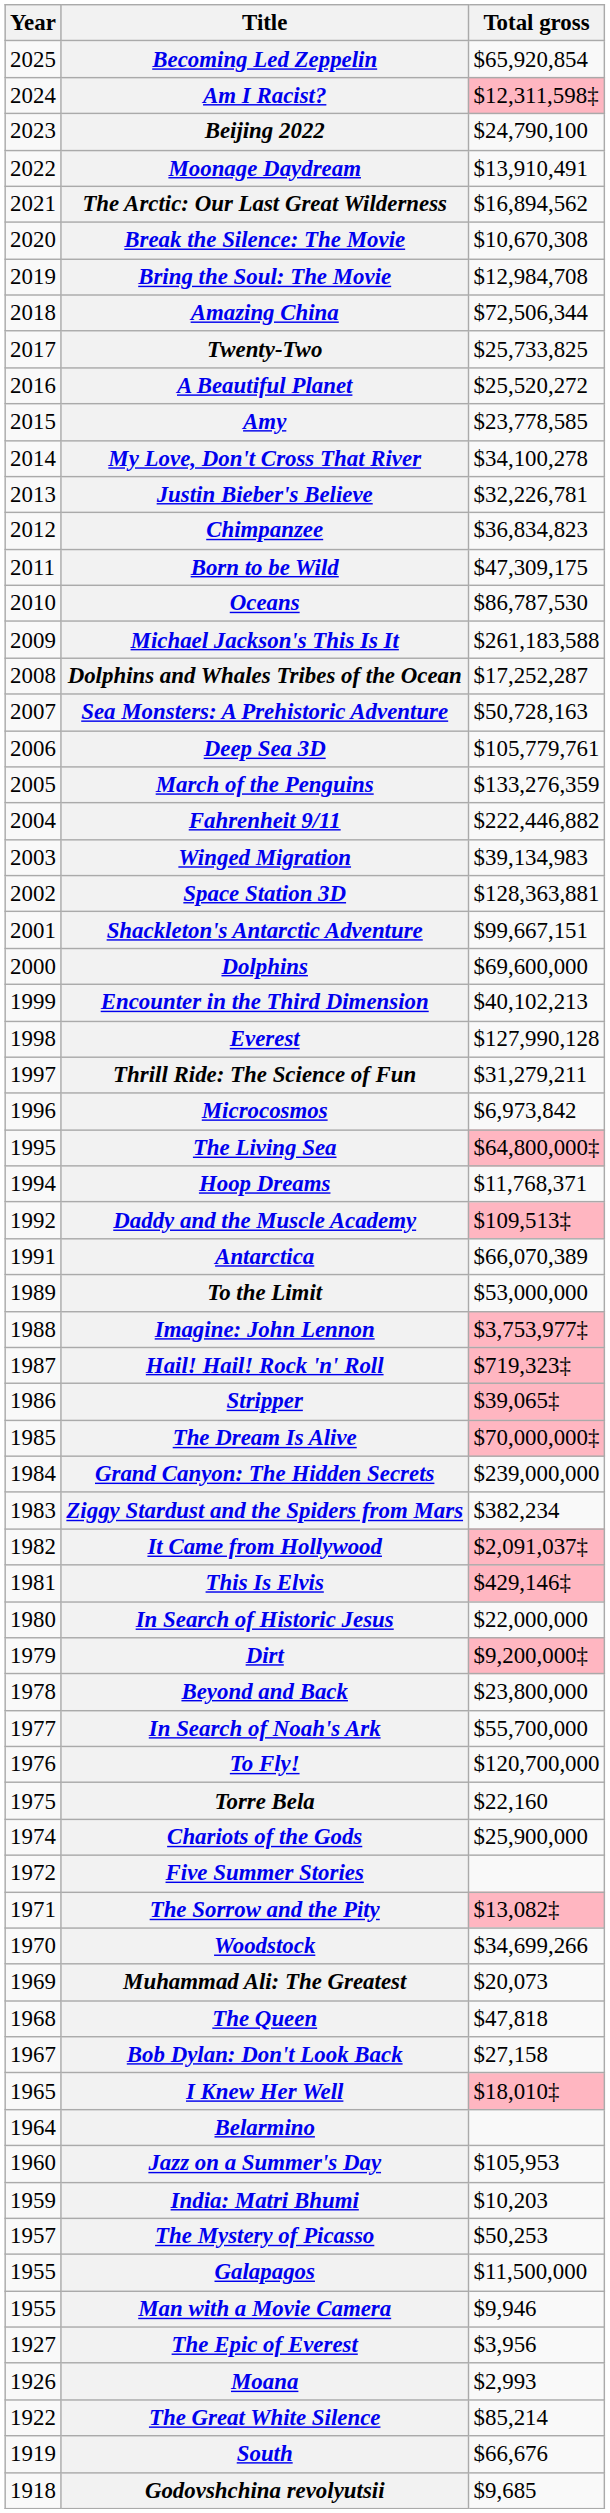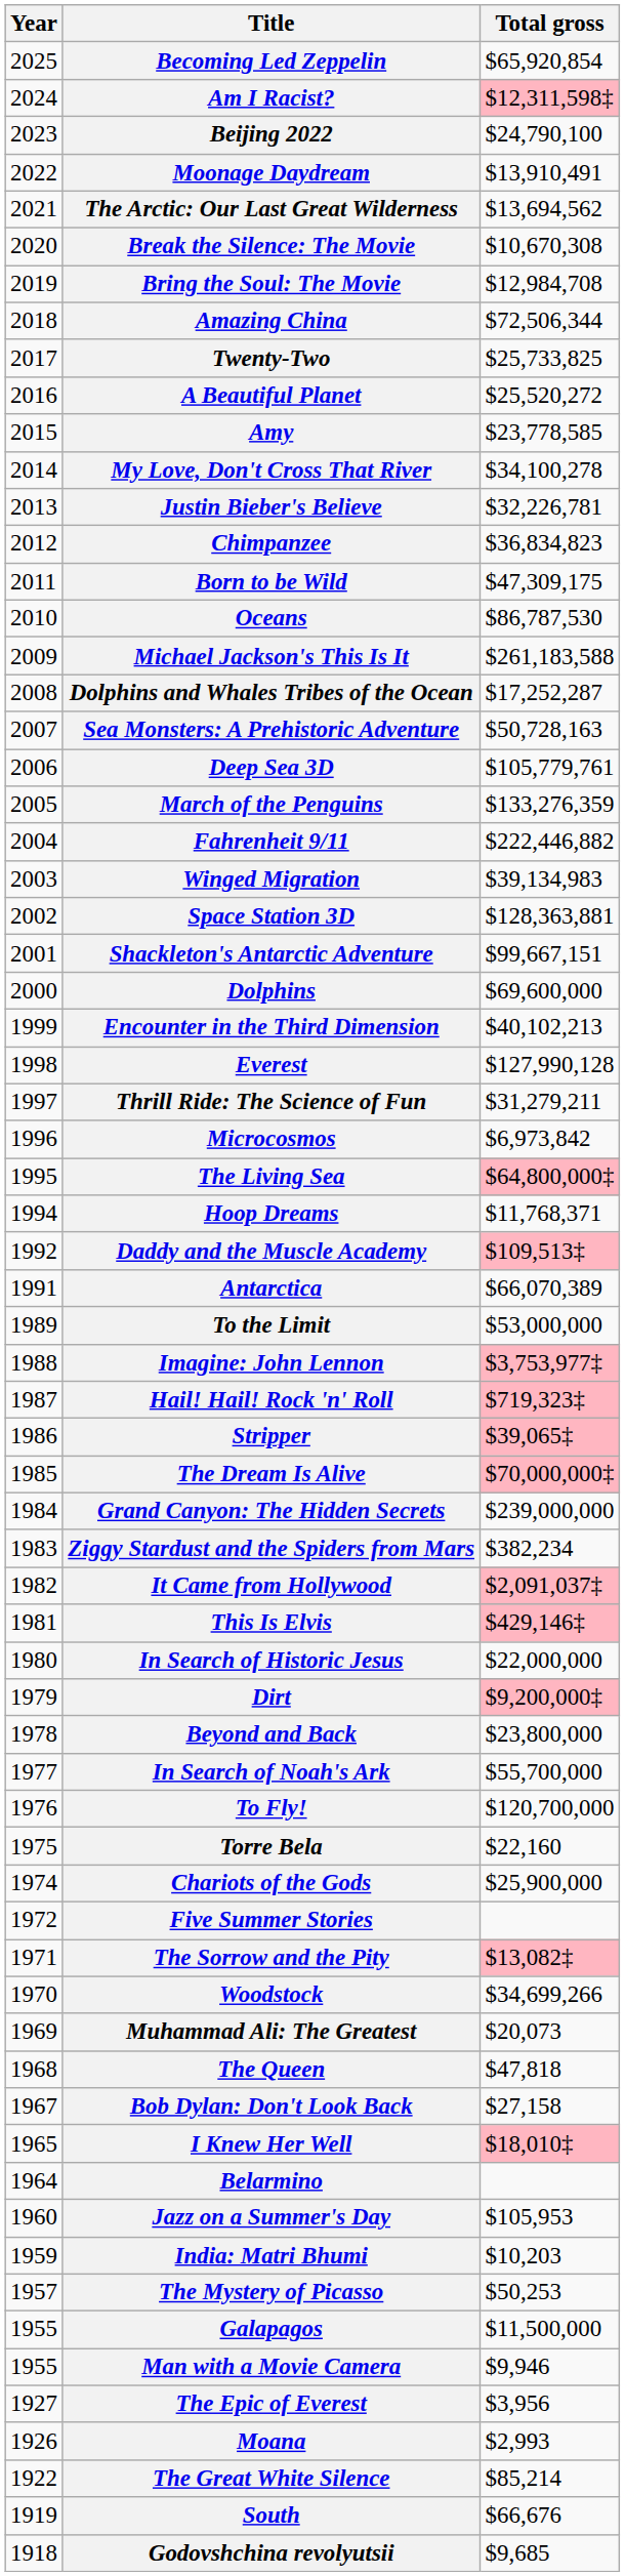 <table class="wikitable sortable plainrowheaders sticky-header col4right col5center col6center" style="margin:auto; margin:auto;">
 <tr>
 <th>Year</th>
 <th class="unsortable">Title</th>
 <th class="unsortable">Total gross</th>
 </tr>
 <tr>
 <td>2025</td>
 <th scope="row"><em><a href='#'>Becoming Led Zeppelin</a></em></th>
 <td>$65,920,854</td>
 </tr>
 <tr>
 <td>2024</td>
 <th scope="row"><em><a href='#'>Am I Racist?</a></em></th>
 <td style="background:#FFB6C1;">$12,311,598‡</td>
 </tr>
 <tr>
 <td>2023</td>
 <th scope="row"><em>Beijing 2022</em> </th>
 <td>$24,790,100</td>
 </tr>
 <tr>
 <td>2022</td>
 <th scope="row"><em><a href='#'>Moonage Daydream</a></em></th>
 <td>$13,910,491</td>
 </tr>
 <tr>
 <td>2021</td>
 <th scope="row"><em>The Arctic: Our Last Great Wilderness</em></th>
-<td>$16,894,562</td>
+<td>$13,694,562</td>
 </tr>
 <tr>
 <td>2020</td>
 <th scope="row"><em><a href='#'>Break the Silence: The Movie</a></em></th>
 <td>$10,670,308</td>
 </tr>
 <tr>
 <td>2019</td>
 <th scope="row"><em><a href='#'>Bring the Soul: The Movie</a></em></th>
 <td>$12,984,708</td>
 </tr>
 <tr>
 <td>2018</td>
 <th scope="row"><em><a href='#'>Amazing China</a></em> </th>
 <td>$72,506,344</td>
 </tr>
 <tr>
 <td>2017</td>
 <th scope="row"><em>Twenty-Two</em></th>
 <td>$25,733,825</td>
 </tr>
 <tr>
 <td>2016</td>
 <th scope="row"><em><a href='#'>A Beautiful Planet</a></em></th>
 <td>$25,520,272</td>
 </tr>
 <tr>
 <td>2015</td>
 <th scope="row"><em><a href='#'>Amy</a></em></th>
 <td>$23,778,585</td>
 </tr>
 <tr>
 <td>2014</td>
 <th scope="row"><em><a href='#'>My Love, Don't Cross That River</a></em></th>
 <td>$34,100,278</td>
 </tr>
 <tr>
 <td>2013</td>
 <th scope="row"><em><a href='#'>Justin Bieber's Believe</a></em></th>
 <td>$32,226,781</td>
 </tr>
 <tr>
 <td>2012</td>
 <th scope="row"><em><a href='#'>Chimpanzee</a></em></th>
 <td>$36,834,823</td>
 </tr>
 <tr>
 <td>2011</td>
 <th scope="row"><em><a href='#'>Born to be Wild</a></em></th>
 <td>$47,309,175</td>
 </tr>
 <tr>
 <td>2010</td>
 <th scope="row"><em><a href='#'>Oceans</a></em></th>
 <td>$86,787,530</td>
 </tr>
 <tr>
 <td>2009</td>
 <th scope="row"><em><a href='#'>Michael Jackson's This Is It</a></em></th>
 <td>$261,183,588</td>
 </tr>
 <tr>
 <td>2008</td>
 <th scope="row"><em>Dolphins and Whales Tribes of the Ocean</em></th>
 <td>$17,252,287</td>
 </tr>
 <tr>
 <td>2007</td>
 <th scope="row"><em><a href='#'>Sea Monsters: A Prehistoric Adventure</a></em></th>
 <td>$50,728,163</td>
 </tr>
 <tr>
 <td>2006</td>
 <th scope="row"><em><a href='#'>Deep Sea 3D</a></em></th>
 <td>$105,779,761</td>
 </tr>
 <tr>
 <td>2005</td>
 <th scope="row"><em><a href='#'>March of the Penguins</a></em> </th>
 <td>$133,276,359</td>
 </tr>
 <tr>
 <td>2004</td>
 <th scope="row"><em><a href='#'>Fahrenheit 9/11</a></em></th>
 <td>$222,446,882</td>
 </tr>
 <tr>
 <td>2003</td>
 <th scope="row"><em><a href='#'>Winged Migration</a></em></th>
 <td>$39,134,983</td>
 </tr>
 <tr>
 <td>2002</td>
 <th scope="row"><em><a href='#'>Space Station 3D</a></em></th>
 <td>$128,363,881</td>
 </tr>
 <tr>
 <td>2001</td>
 <th scope="row"><em><a href='#'>Shackleton's Antarctic Adventure</a></em></th>
 <td>$99,667,151</td>
 </tr>
 <tr>
 <td>2000</td>
 <th scope="row"><em><a href='#'>Dolphins</a></em></th>
 <td>$69,600,000</td>
 </tr>
 <tr>
 <td>1999</td>
 <th scope="row"><em><a href='#'>Encounter in the Third Dimension</a></em></th>
 <td>$40,102,213</td>
 </tr>
 <tr>
 <td>1998</td>
 <th scope="row"><em><a href='#'>Everest</a></em></th>
 <td>$127,990,128</td>
 </tr>
 <tr>
 <td>1997</td>
 <th scope="row"><em>Thrill Ride: The Science of Fun</em></th>
 <td>$31,279,211</td>
 </tr>
 <tr>
 <td>1996</td>
 <th scope="row"><em><a href='#'>Microcosmos</a></em></th>
 <td>$6,973,842</td>
 </tr>
 <tr>
 <td>1995</td>
 <th scope="row"><em><a href='#'>The Living Sea</a></em></th>
 <td style="background:#FFB6C1;">$64,800,000‡</td>
 </tr>
 <tr>
 <td>1994</td>
 <th scope="row"><em><a href='#'>Hoop Dreams</a></em></th>
 <td>$11,768,371</td>
 </tr>
 <tr>
 <td>1992</td>
 <th scope="row"><em><a href='#'>Daddy and the Muscle Academy</a></em></th>
 <td style="background:#FFB6C1;">$109,513‡</td>
 </tr>
 <tr>
 <td>1991</td>
 <th scope="row"><em><a href='#'>Antarctica</a></em></th>
 <td>$66,070,389</td>
 </tr>
 <tr>
 <td>1989</td>
 <th scope="row"><em>To the Limit</em></th>
 <td>$53,000,000</td>
 </tr>
 <tr>
 <td>1988</td>
 <th scope="row"><em><a href='#'>Imagine: John Lennon</a></em></th>
 <td style="background:#FFB6C1;">$3,753,977‡</td>
 </tr>
 <tr>
 <td>1987</td>
 <th scope="row"><em><a href='#'>Hail! Hail! Rock 'n' Roll</a></em></th>
 <td style="background:#FFB6C1;">$719,323‡</td>
 </tr>
 <tr>
 <td>1986</td>
 <th scope="row"><em><a href='#'>Stripper</a></em></th>
 <td style="background:#FFB6C1;">$39,065‡</td>
 </tr>
 <tr>
 <td>1985</td>
 <th scope="row"><em><a href='#'>The Dream Is Alive</a></em></th>
 <td style="background:#FFB6C1;">$70,000,000‡</td>
 </tr>
 <tr>
 <td>1984</td>
 <th scope="row"><em><a href='#'>Grand Canyon: The Hidden Secrets</a></em></th>
 <td>$239,000,000</td>
 </tr>
 <tr>
 <td>1983</td>
 <th scope="row"><em><a href='#'>Ziggy Stardust and the Spiders from Mars</a></em></th>
 <td>$382,234</td>
 </tr>
 <tr>
 <td>1982</td>
 <th scope="row"><em><a href='#'>It Came from Hollywood</a></em></th>
 <td style="background:#FFB6C1;">$2,091,037‡</td>
 </tr>
 <tr>
 <td>1981</td>
 <th scope="row"><em><a href='#'>This Is Elvis</a></em></th>
 <td style="background:#FFB6C1;">$429,146‡</td>
 </tr>
 <tr>
 <td>1980</td>
 <th scope="row"><em><a href='#'>In Search of Historic Jesus</a></em></th>
 <td>$22,000,000</td>
 </tr>
 <tr>
 <td>1979</td>
 <th scope="row"><em><a href='#'>Dirt</a></em></th>
 <td style="background:#FFB6C1;">$9,200,000‡</td>
 </tr>
 <tr>
 <td>1978</td>
 <th scope="row"><em><a href='#'>Beyond and Back</a></em></th>
 <td>$23,800,000</td>
 </tr>
 <tr>
 <td>1977</td>
 <th scope="row"><em><a href='#'>In Search of Noah's Ark</a></em></th>
 <td>$55,700,000</td>
 </tr>
 <tr>
 <td>1976</td>
 <th scope="row"><em><a href='#'>To Fly!</a></em></th>
 <td>$120,700,000</td>
 </tr>
 <tr>
 <td>1975</td>
 <th scope="row"><em>Torre Bela</em></th>
 <td>$22,160</td>
 </tr>
 <tr>
 <td>1974</td>
 <th scope="row"><em><a href='#'>Chariots of the Gods</a></em> </th>
 <td>$25,900,000</td>
 </tr>
 <tr>
 <td>1972</td>
 <th scope="row"><em><a href='#'>Five Summer Stories</a></em></th>
 <td></td>
 </tr>
 <tr>
 <td>1971</td>
 <th scope="row"><em><a href='#'>The Sorrow and the Pity</a></em> </th>
 <td style="background:#FFB6C1;">$13,082‡</td>
 </tr>
 <tr>
 <td>1970</td>
 <th scope="row"><em><a href='#'>Woodstock</a></em></th>
 <td>$34,699,266</td>
 </tr>
 <tr>
 <td>1969</td>
 <th scope="row"><em>Muhammad Ali: The Greatest</em></th>
 <td>$20,073</td>
 </tr>
 <tr>
 <td>1968</td>
 <th scope="row"><em><a href='#'>The Queen</a></em></th>
 <td>$47,818</td>
 </tr>
 <tr>
 <td>1967</td>
 <th scope="row"><em><a href='#'>Bob Dylan: Don't Look Back</a></em></th>
 <td>$27,158</td>
 </tr>
 <tr>
 <td>1965</td>
 <th scope="row"><em><a href='#'>I Knew Her Well</a></em> </th>
 <td style="background:#FFB6C1;">$18,010‡</td>
 </tr>
 <tr>
 <td>1964</td>
 <th scope="row"><em><a href='#'>Belarmino</a></em></th>
 <td></td>
 </tr>
 <tr>
 <td>1960</td>
 <th scope="row"><em><a href='#'>Jazz on a Summer's Day</a></em></th>
 <td>$105,953</td>
 </tr>
 <tr>
 <td>1959</td>
 <th scope="row"><em><a href='#'>India: Matri Bhumi</a></em></th>
 <td>$10,203</td>
 </tr>
 <tr>
 <td>1957</td>
 <th scope="row"><em><a href='#'>The Mystery of Picasso</a></em> </th>
 <td>$50,253</td>
 </tr>
 <tr>
 <td>1955</td>
 <th scope="row"><em><a href='#'>Galapagos</a></em></th>
 <td>$11,500,000</td>
 </tr>
 <tr>
 <td>1955</td>
 <th scope="row"><em><a href='#'>Man with a Movie Camera</a></em> </th>
 <td>$9,946</td>
 </tr>
 <tr>
 <td>1927</td>
 <th scope="row"><em><a href='#'>The Epic of Everest</a></em></th>
 <td>$3,956</td>
 </tr>
 <tr>
 <td>1926</td>
 <th scope="row"><em><a href='#'>Moana</a></em></th>
 <td>$2,993</td>
 </tr>
 <tr>
 <td>1922</td>
 <th scope="row"><em><a href='#'>The Great White Silence</a></em></th>
 <td>$85,214</td>
 </tr>
 <tr>
 <td>1919</td>
 <th scope="row"><em><a href='#'>South</a></em></th>
 <td>$66,676</td>
 </tr>
 <tr>
 <td>1918</td>
 <th scope="row"><em>Godovshchina revolyutsii</em></th>
 <td>$9,685</td>
 </tr>
 </table>
